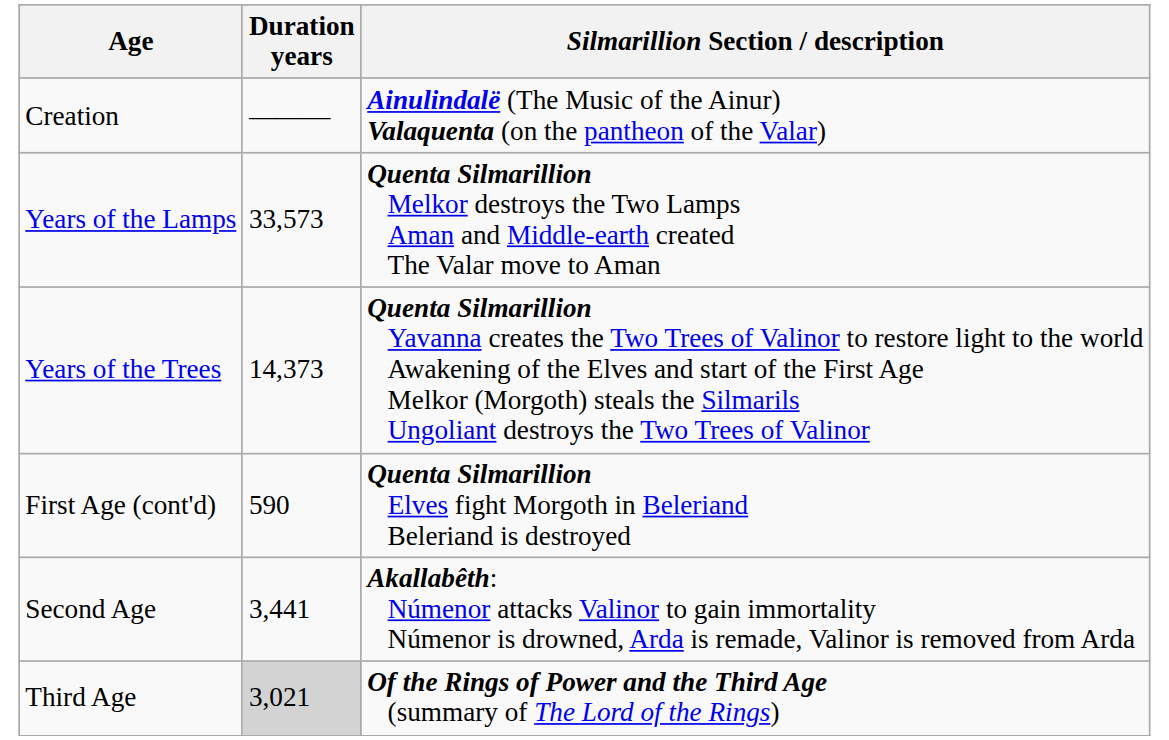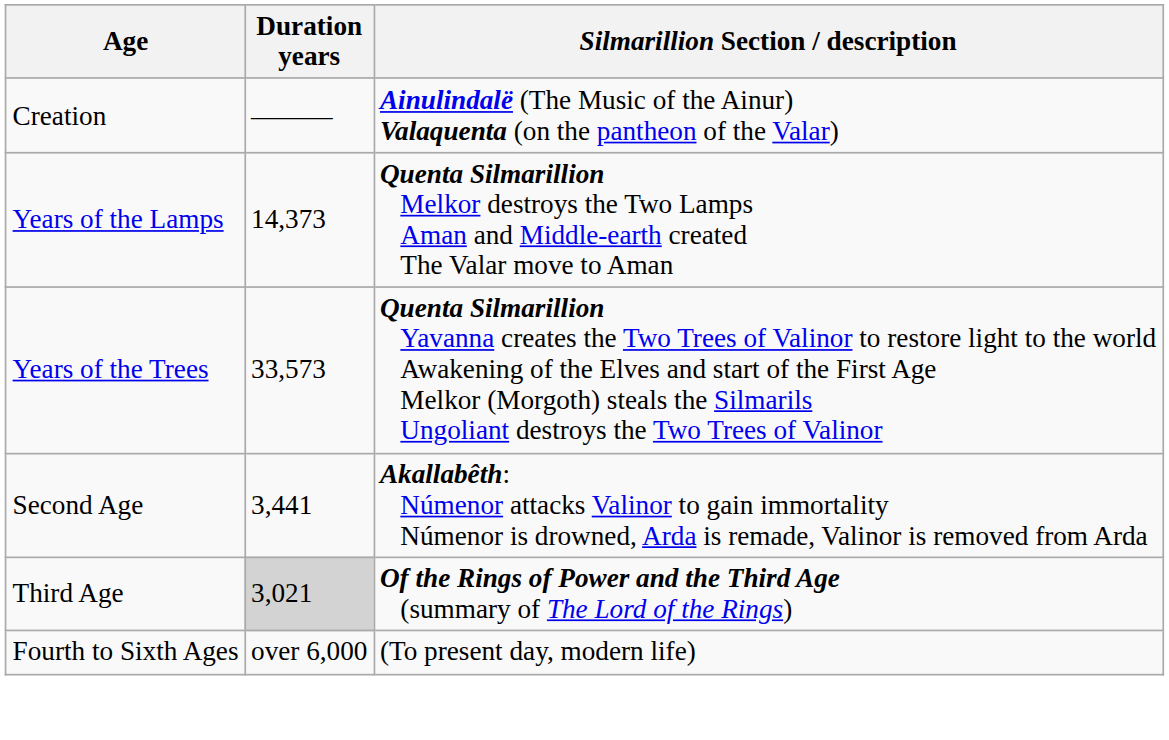 <table class="wikitable" style="margin-left: auto; margin-right: auto; border: none;">
 <tr>
 <th>Age<br></th>
 <th>Duration<br> years</th>
 <th><em>Silmarillion</em> Section / description</th>
 </tr>
 <tr>
 <td>Creation</td>
 <td>———</td>
 <td><strong><em><a href='#'>Ainulindalë</a></em></strong> (The Music of the Ainur)<br><strong><em>Valaquenta</em></strong> (on the <a href='#'>pantheon</a> of the <a href='#'>Valar</a>)</td>
 </tr>
 <tr>
 <td><a href='#'>Years of the Lamps</a></td>
-<td>33,573</td>
+<td>14,373</td>
 <td><strong><em>Quenta Silmarillion</em></strong><br>   <a href='#'>Melkor</a> destroys the Two Lamps<br>   <a href='#'>Aman</a> and <a href='#'>Middle-earth</a> created<br>   The Valar move to Aman</td>
 </tr>
 <tr>
 <td><a href='#'>Years of the Trees</a></td>
-<td>14,373</td>
+<td>33,573</td>
 <td><strong><em>Quenta Silmarillion</em></strong><br>   <a href='#'>Yavanna</a> creates the <a href='#'>Two Trees of Valinor</a> to restore light to the world<br>   Awakening of the Elves and start of the First Age<br>   Melkor (Morgoth) steals the <a href='#'>Silmarils</a><br>   <a href='#'>Ungoliant</a> destroys the <a href='#'>Two Trees of Valinor</a></td>
-</tr>
-<tr>
-<td>First Age (cont'd)</td>
-<td>590</td>
-<td><strong><em>Quenta Silmarillion</em></strong><br>   <a href='#'>Elves</a> fight Morgoth in <a href='#'>Beleriand</a><br>   Beleriand is destroyed</td>
 </tr>
 <tr>
 <td>Second Age</td>
 <td>3,441</td>
 <td><strong><em>Akallabêth</em></strong>:<br>   <a href='#'>Númenor</a> attacks <a href='#'>Valinor</a> to gain immortality<br>   Númenor is drowned, <a href='#'>Arda</a> is remade, Valinor is removed from Arda</td>
 </tr>
 <tr>
 <td>Third Age</td>
 <td style="background: lightgrey;">3,021</td>
 <td><strong><em>Of the Rings of Power and the Third Age</em></strong><br>   (summary of <em><a href='#'>The Lord of the Rings</a></em>)</td>
 </tr>
+<tr>
+<td>Fourth to Sixth Ages</td>
+<td>over 6,000</td>
+<td>(To present day, modern life)</td>
+</tr>
 </table>
